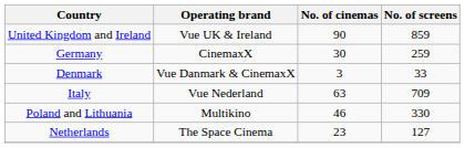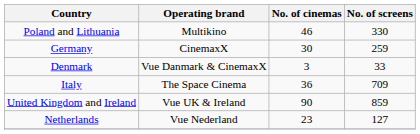 <table class="wikitable sortable" style="text-align:center;">
 <tr>
 <th scope="col">Country</th>
 <th scope="col">Operating brand</th>
 <th scope="col">No. of cinemas</th>
 <th scope="col">No. of screens</th>
 </tr>
 <tr>
-<td><a href='#'>United Kingdom</a> and <a href='#'>Ireland</a></td>
-<td>Vue UK & Ireland</td>
-<td>90</td>
-<td>859</td>
+<td><a href='#'>Poland</a> and <a href='#'>Lithuania</a></td>
+<td>Multikino</td>
+<td>46</td>
+<td>330</td>
 </tr>
 <tr>
 <td><a href='#'>Germany</a></td>
 <td>CinemaxX</td>
 <td>30</td>
 <td>259</td>
 </tr>
 <tr>
 <td><a href='#'>Denmark</a></td>
 <td>Vue Danmark & CinemaxX</td>
 <td>3</td>
 <td>33</td>
 </tr>
 <tr>
 <td><a href='#'>Italy</a></td>
-<td>Vue Nederland</td>
-<td>63</td>
+<td>The Space Cinema</td>
+<td>36</td>
 <td>709</td>
 </tr>
 <tr>
-<td><a href='#'>Poland</a> and <a href='#'>Lithuania</a></td>
-<td>Multikino</td>
-<td>46</td>
-<td>330</td>
+<td><a href='#'>United Kingdom</a> and <a href='#'>Ireland</a></td>
+<td>Vue UK & Ireland</td>
+<td>90</td>
+<td>859</td>
 </tr>
 <tr>
 <td><a href='#'>Netherlands</a></td>
-<td>The Space Cinema</td>
+<td>Vue Nederland</td>
 <td>23</td>
 <td>127</td>
 </tr>
 <tr>
 </tr>
 </table>
